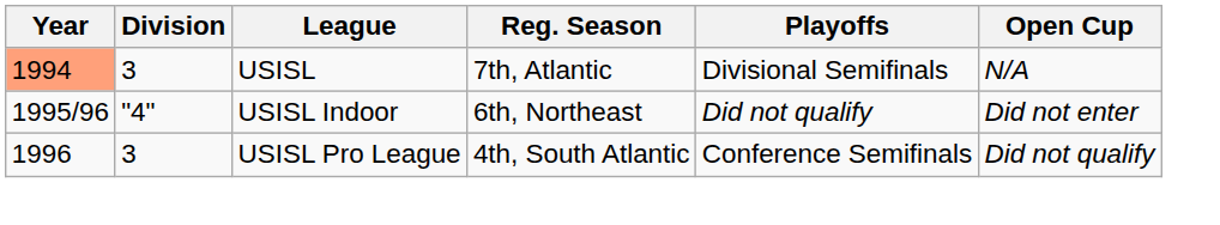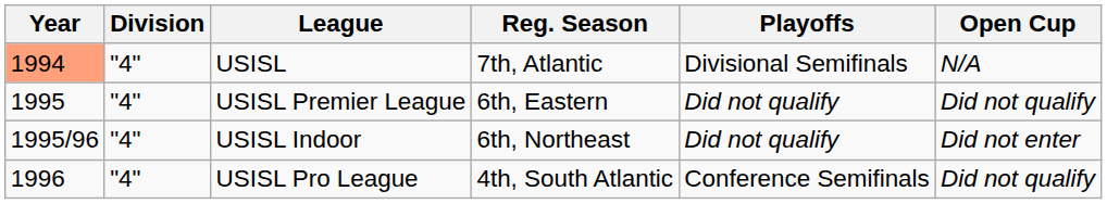 <table class="wikitable">
 <tr>
 <th>Year</th>
 <th>Division</th>
 <th>League</th>
 <th>Reg. Season</th>
 <th>Playoffs</th>
 <th>Open Cup</th>
 </tr>
 <tr>
 <td style="background: lightsalmon;">1994</td>
-<td>3</td>
+<td>"4"</td>
 <td>USISL</td>
 <td>7th, Atlantic</td>
 <td>Divisional Semifinals</td>
 <td><em>N/A</em></td>
+</tr>
+<tr>
+<td>1995</td>
+<td>"4"</td>
+<td>USISL Premier League</td>
+<td>6th, Eastern</td>
+<td><em>Did not qualify</em></td>
+<td><em>Did not qualify</em></td>
 </tr>
 <tr>
 <td>1995/96</td>
 <td>"4"</td>
 <td>USISL Indoor</td>
 <td>6th, Northeast</td>
 <td><em>Did not qualify</em></td>
 <td><em>Did not enter</em></td>
 </tr>
 <tr>
 <td>1996</td>
-<td>3</td>
+<td>"4"</td>
 <td>USISL Pro League</td>
 <td>4th, South Atlantic</td>
 <td>Conference Semifinals</td>
 <td><em>Did not qualify</em></td>
 </tr>
 </table>
